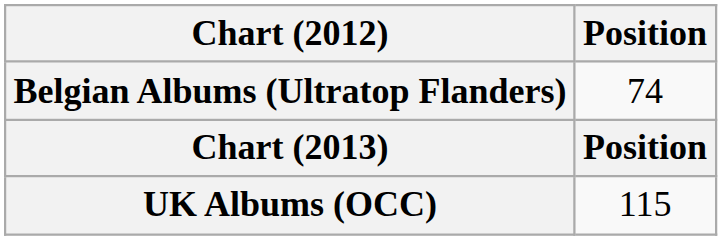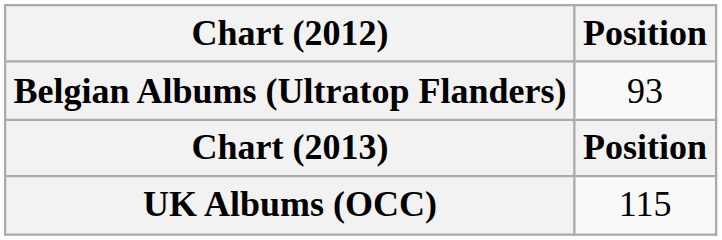 <table class="wikitable plainrowheaders" style="text-align:center">
 <tr>
 <th scope="col">Chart (2012)</th>
 <th scope="col">Position</th>
 </tr>
 <tr>
 <th scope="row">Belgian Albums (Ultratop Flanders)</th>
-<td>74</td>
+<td>93</td>
 </tr>
 <tr>
 <th scope="col">Chart (2013)</th>
 <th scope="col">Position</th>
 </tr>
 <tr>
 <th scope="row">UK Albums (OCC)</th>
 <td>115</td>
 </tr>
 </table>
